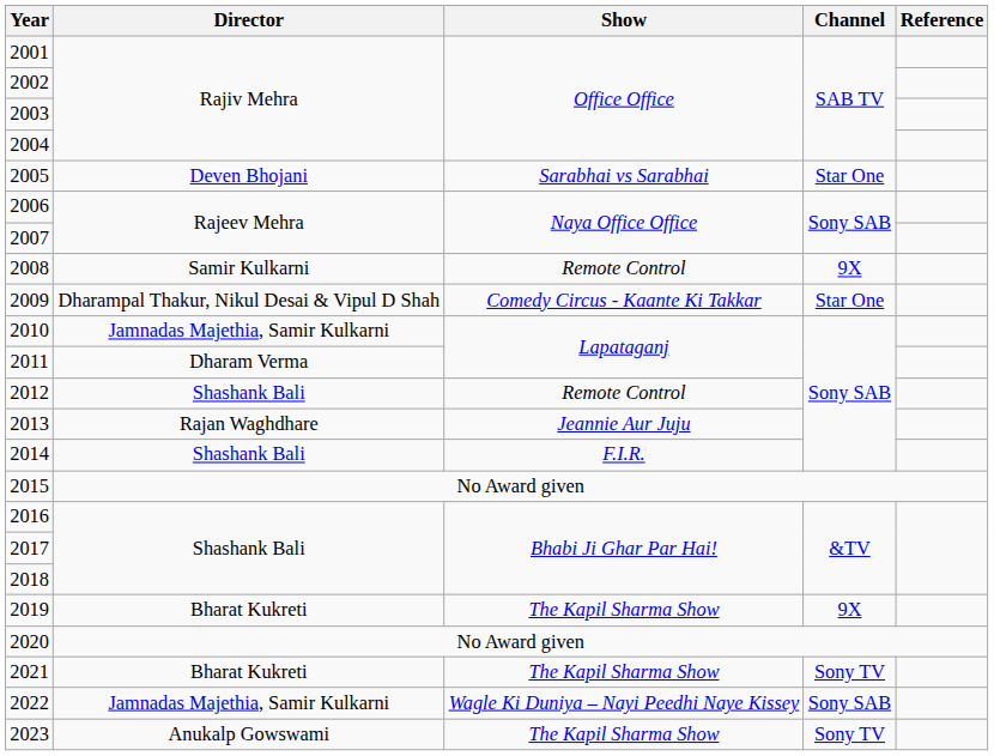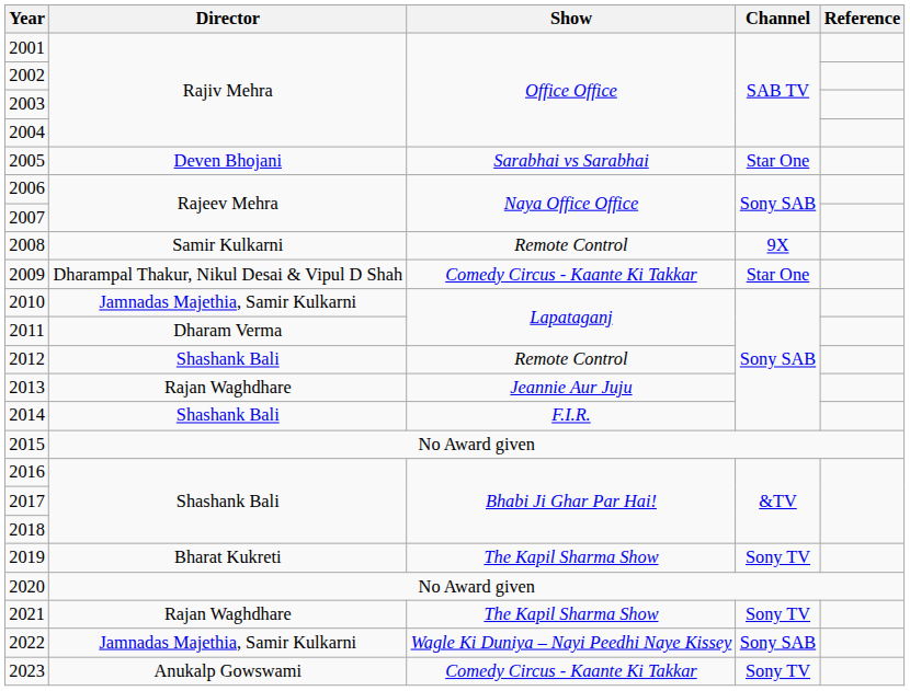 <table class="wikitable sortable" style="text-align:center;">
 <tr>
 <th>Year</th>
 <th>Director</th>
 <th>Show</th>
 <th>Channel</th>
 <th>Reference</th>
 </tr>
 <tr>
 <td>2001</td>
 <td rowspan=4>Rajiv Mehra</td>
 <td rowspan=4><em><a href='#'>Office Office</a></em></td>
 <td rowspan=4><a href='#'>SAB TV</a></td>
 <td></td>
 </tr>
 <tr>
 <td>2002</td>
 <td></td>
 </tr>
 <tr>
 <td>2003</td>
 <td></td>
 </tr>
 <tr>
 <td>2004</td>
 <td></td>
 </tr>
 <tr>
 <td>2005</td>
 <td><a href='#'>Deven Bhojani</a></td>
 <td><em><a href='#'>Sarabhai vs Sarabhai</a></em></td>
 <td><a href='#'>Star One</a></td>
 <td></td>
 </tr>
 <tr>
 <td>2006</td>
 <td rowspan=2>Rajeev Mehra</td>
 <td rowspan=2><em><a href='#'>Naya Office Office</a></em></td>
 <td rowspan=2><a href='#'>Sony SAB</a></td>
 <td></td>
 </tr>
 <tr>
 <td>2007</td>
 <td></td>
 </tr>
 <tr>
 <td>2008</td>
 <td>Samir Kulkarni</td>
 <td><em>Remote Control</em></td>
 <td><a href='#'>9X</a></td>
 <td></td>
 </tr>
 <tr>
 <td>2009</td>
 <td>Dharampal Thakur, Nikul Desai & Vipul D Shah</td>
 <td><em><a href='#'>Comedy Circus - Kaante Ki Takkar</a></em></td>
 <td><a href='#'>Star One</a></td>
 <td></td>
 </tr>
 <tr>
 <td>2010</td>
 <td><a href='#'>Jamnadas Majethia</a>, Samir Kulkarni</td>
 <td rowspan=2><em><a href='#'>Lapataganj</a></em></td>
 <td rowspan=5><a href='#'>Sony SAB</a></td>
 <td></td>
 </tr>
 <tr>
 <td>2011</td>
 <td>Dharam Verma</td>
 <td></td>
 </tr>
 <tr>
 <td>2012</td>
 <td><a href='#'>Shashank Bali</a></td>
 <td><em>Remote Control</em></td>
 <td></td>
 </tr>
 <tr>
 <td>2013</td>
 <td>Rajan Waghdhare</td>
 <td><em><a href='#'>Jeannie Aur Juju</a></em></td>
 <td></td>
 </tr>
 <tr>
 <td>2014</td>
 <td><a href='#'>Shashank Bali</a></td>
 <td><em><a href='#'>F.I.R.</a></em></td>
 <td></td>
 </tr>
 <tr>
 <td>2015</td>
 <td colspan=4>No Award given</td>
 </tr>
 <tr>
 <td>2016</td>
 <td rowspan=3>Shashank Bali</td>
 <td rowspan=3><em><a href='#'>Bhabi Ji Ghar Par Hai!</a></em></td>
 <td rowspan=3><a href='#'>&TV</a></td>
 <td rowspan=3></td>
 </tr>
 <tr>
 <td>2017</td>
 </tr>
 <tr>
 <td>2018</td>
 </tr>
 <tr>
 <td>2019</td>
 <td>Bharat Kukreti</td>
 <td><em><a href='#'>The Kapil Sharma Show</a></em></td>
-<td><a href='#'>9X</a></td>
+<td><a href='#'>Sony TV</a></td>
 <td></td>
 </tr>
 <tr>
 <td>2020</td>
 <td colspan=4>No Award given</td>
 </tr>
 <tr>
 <td>2021</td>
-<td>Bharat Kukreti</td>
+<td>Rajan Waghdhare</td>
 <td><em><a href='#'>The Kapil Sharma Show</a></em></td>
 <td><a href='#'>Sony TV</a></td>
 <td></td>
 </tr>
 <tr>
 <td>2022</td>
 <td><a href='#'>Jamnadas Majethia</a>, Samir Kulkarni</td>
 <td><em><a href='#'>Wagle Ki Duniya – Nayi Peedhi Naye Kissey</a></em></td>
 <td><a href='#'>Sony SAB</a></td>
 <td></td>
 </tr>
 <tr>
 <td>2023</td>
 <td>Anukalp Gowswami</td>
-<td><em><a href='#'>The Kapil Sharma Show</a></em></td>
+<td><em><a href='#'>Comedy Circus - Kaante Ki Takkar</a></em></td>
 <td><a href='#'>Sony TV</a></td>
 <td></td>
 </tr>
 </table>
